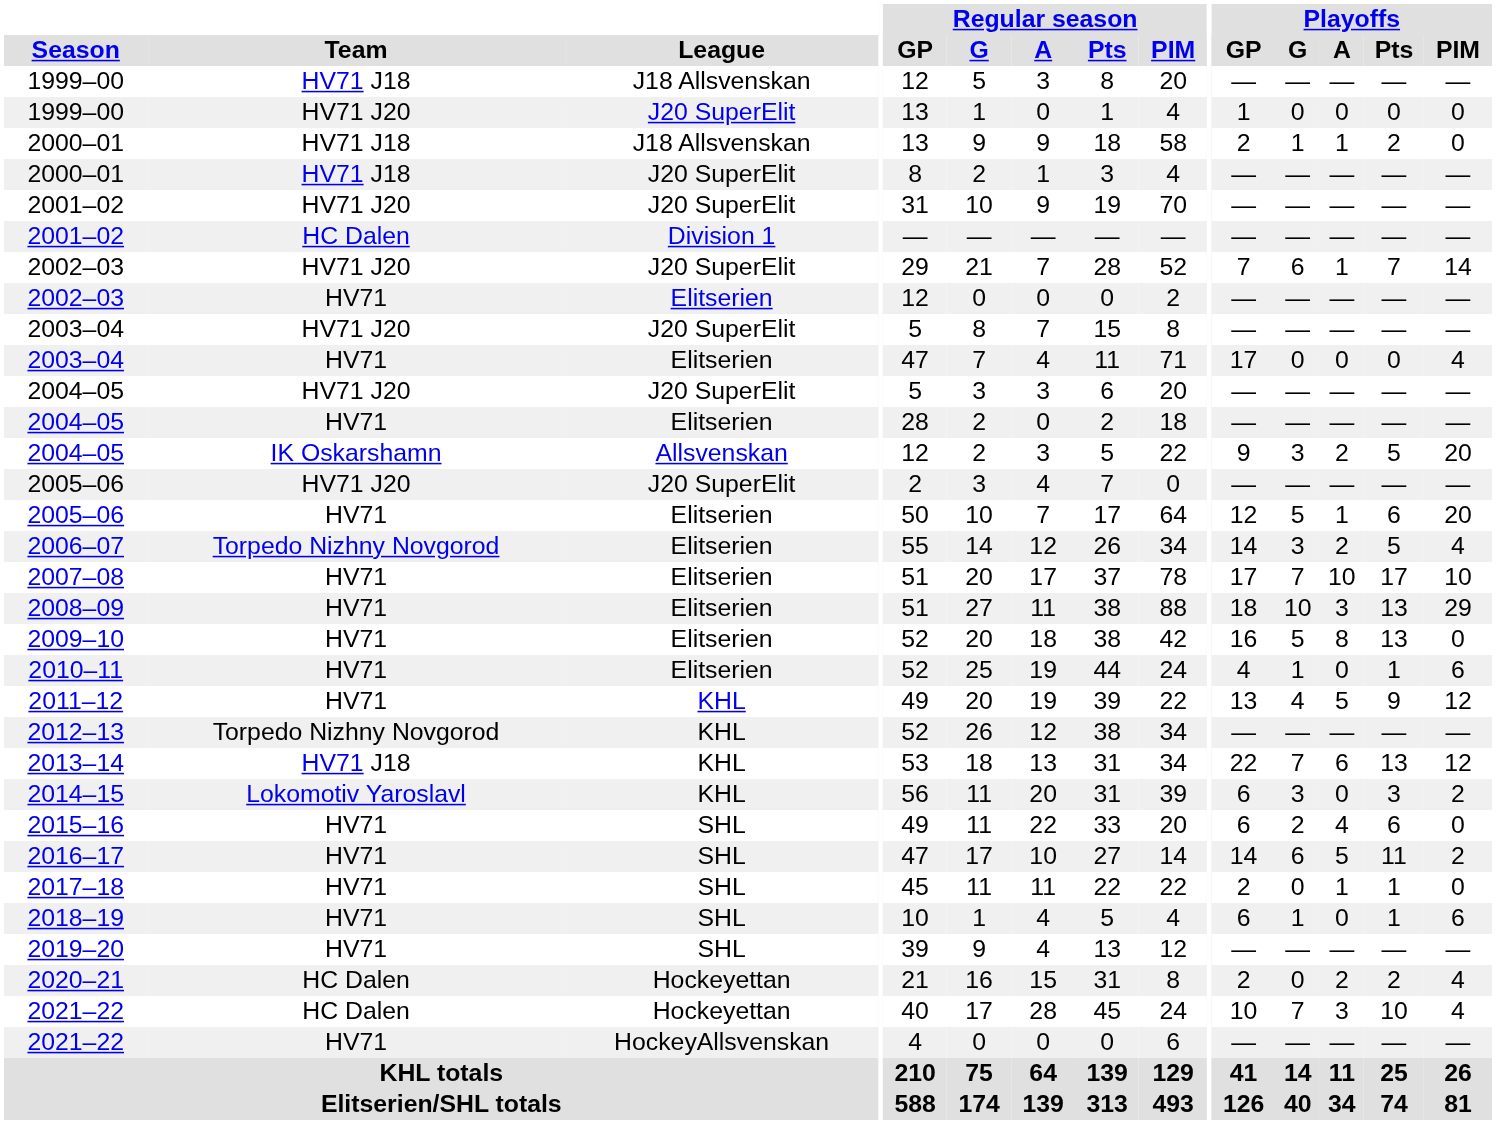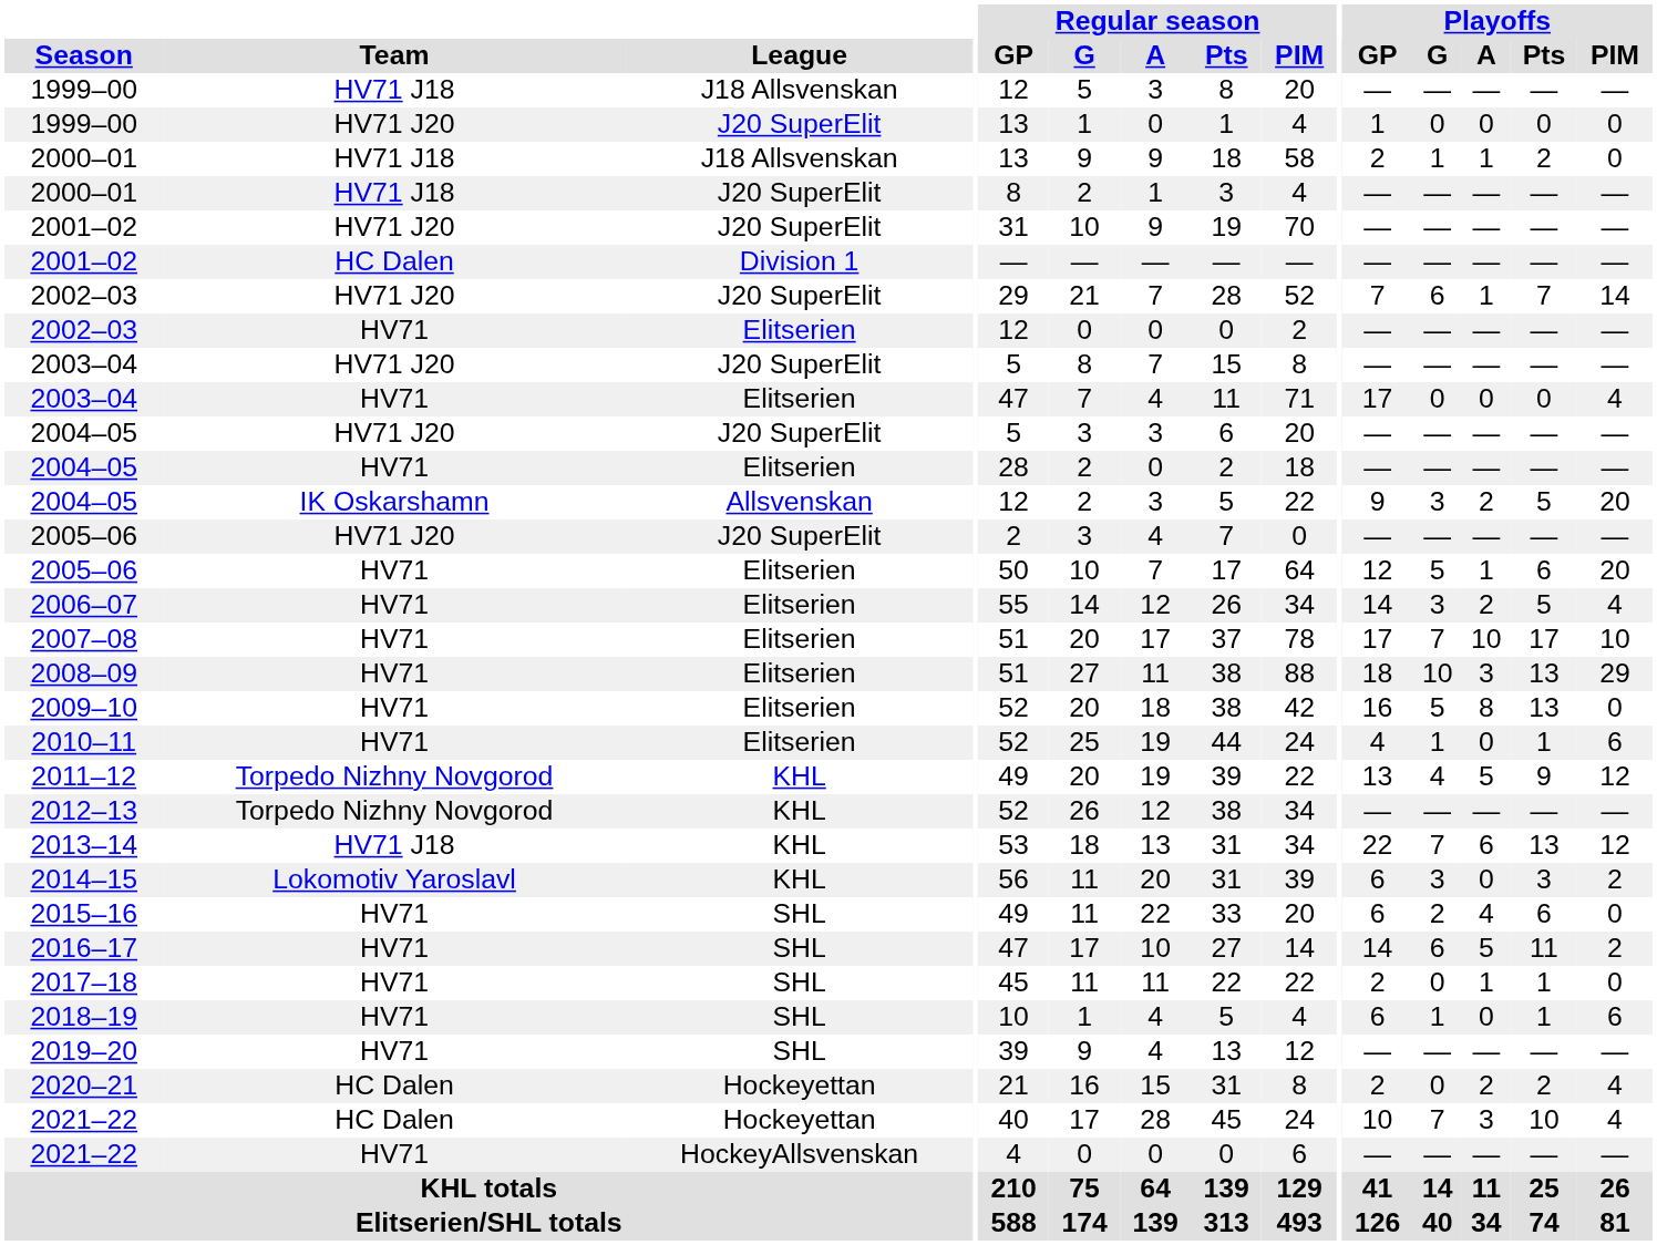 <table border="0" cellpadding="1" cellspacing="0" style="text-align:center; width:60em">
 <tr bgcolor="#e0e0e0">
 <th colspan="3" bgcolor="#ffffff"></th>
 <th rowspan="99" bgcolor="#ffffff"></th>
 <th colspan="5"><a href='#'>Regular season</a></th>
 <th rowspan="99" bgcolor="#ffffff"></th>
 <th colspan="5"><a href='#'>Playoffs</a></th>
 </tr>
 <tr bgcolor="#e0e0e0">
 <th><a href='#'>Season</a></th>
 <th>Team</th>
 <th>League</th>
 <th>GP</th>
 <th><a href='#'>G</a></th>
 <th><a href='#'>A</a></th>
 <th><a href='#'>Pts</a></th>
 <th><a href='#'>PIM</a></th>
 <th>GP</th>
 <th>G</th>
 <th>A</th>
 <th>Pts</th>
 <th>PIM</th>
 </tr>
 <tr>
 <td>1999–00</td>
 <td><a href='#'>HV71</a> J18</td>
 <td>J18 Allsvenskan</td>
 <td>12</td>
 <td>5</td>
 <td>3</td>
 <td>8</td>
 <td>20</td>
 <td>—</td>
 <td>—</td>
 <td>—</td>
 <td>—</td>
 <td>—</td>
 </tr>
 <tr bgcolor="#f0f0f0">
 <td>1999–00</td>
 <td>HV71 J20</td>
 <td><a href='#'>J20 SuperElit</a></td>
 <td>13</td>
 <td>1</td>
 <td>0</td>
 <td>1</td>
 <td>4</td>
 <td>1</td>
 <td>0</td>
 <td>0</td>
 <td>0</td>
 <td>0</td>
 </tr>
 <tr>
 <td>2000–01</td>
 <td>HV71 J18</td>
 <td>J18 Allsvenskan</td>
 <td>13</td>
 <td>9</td>
 <td>9</td>
 <td>18</td>
 <td>58</td>
 <td>2</td>
 <td>1</td>
 <td>1</td>
 <td>2</td>
 <td>0</td>
 </tr>
 <tr bgcolor="#f0f0f0">
 <td>2000–01</td>
 <td><a href='#'>HV71</a> J18</td>
 <td>J20 SuperElit</td>
 <td>8</td>
 <td>2</td>
 <td>1</td>
 <td>3</td>
 <td>4</td>
 <td>—</td>
 <td>—</td>
 <td>—</td>
 <td>—</td>
 <td>—</td>
 </tr>
 <tr>
 <td>2001–02</td>
 <td>HV71 J20</td>
 <td>J20 SuperElit</td>
 <td>31</td>
 <td>10</td>
 <td>9</td>
 <td>19</td>
 <td>70</td>
 <td>—</td>
 <td>—</td>
 <td>—</td>
 <td>—</td>
 <td>—</td>
 </tr>
 <tr bgcolor="#f0f0f0">
 <td><a href='#'>2001–02</a></td>
 <td><a href='#'>HC Dalen</a></td>
 <td><a href='#'>Division 1</a></td>
 <td>—</td>
 <td>—</td>
 <td>—</td>
 <td>—</td>
 <td>—</td>
 <td>—</td>
 <td>—</td>
 <td>—</td>
 <td>—</td>
 <td>—</td>
 </tr>
 <tr>
 <td>2002–03</td>
 <td>HV71 J20</td>
 <td>J20 SuperElit</td>
 <td>29</td>
 <td>21</td>
 <td>7</td>
 <td>28</td>
 <td>52</td>
 <td>7</td>
 <td>6</td>
 <td>1</td>
 <td>7</td>
 <td>14</td>
 </tr>
 <tr bgcolor="#f0f0f0">
 <td><a href='#'>2002–03</a></td>
 <td>HV71</td>
 <td><a href='#'>Elitserien</a></td>
 <td>12</td>
 <td>0</td>
 <td>0</td>
 <td>0</td>
 <td>2</td>
 <td>—</td>
 <td>—</td>
 <td>—</td>
 <td>—</td>
 <td>—</td>
 </tr>
 <tr>
 <td>2003–04</td>
 <td>HV71 J20</td>
 <td>J20 SuperElit</td>
 <td>5</td>
 <td>8</td>
 <td>7</td>
 <td>15</td>
 <td>8</td>
 <td>—</td>
 <td>—</td>
 <td>—</td>
 <td>—</td>
 <td>—</td>
 </tr>
 <tr bgcolor="#f0f0f0">
 <td><a href='#'>2003–04</a></td>
 <td>HV71</td>
 <td>Elitserien</td>
 <td>47</td>
 <td>7</td>
 <td>4</td>
 <td>11</td>
 <td>71</td>
 <td>17</td>
 <td>0</td>
 <td>0</td>
 <td>0</td>
 <td>4</td>
 </tr>
 <tr>
 <td>2004–05</td>
 <td>HV71 J20</td>
 <td>J20 SuperElit</td>
 <td>5</td>
 <td>3</td>
 <td>3</td>
 <td>6</td>
 <td>20</td>
 <td>—</td>
 <td>—</td>
 <td>—</td>
 <td>—</td>
 <td>—</td>
 </tr>
 <tr bgcolor="#f0f0f0">
 <td><a href='#'>2004–05</a></td>
 <td>HV71</td>
 <td>Elitserien</td>
 <td>28</td>
 <td>2</td>
 <td>0</td>
 <td>2</td>
 <td>18</td>
 <td>—</td>
 <td>—</td>
 <td>—</td>
 <td>—</td>
 <td>—</td>
 </tr>
 <tr>
 <td><a href='#'>2004–05</a></td>
 <td><a href='#'>IK Oskarshamn</a></td>
 <td><a href='#'>Allsvenskan</a></td>
 <td>12</td>
 <td>2</td>
 <td>3</td>
 <td>5</td>
 <td>22</td>
 <td>9</td>
 <td>3</td>
 <td>2</td>
 <td>5</td>
 <td>20</td>
 </tr>
 <tr bgcolor="#f0f0f0">
 <td>2005–06</td>
 <td>HV71 J20</td>
 <td>J20 SuperElit</td>
 <td>2</td>
 <td>3</td>
 <td>4</td>
 <td>7</td>
 <td>0</td>
 <td>—</td>
 <td>—</td>
 <td>—</td>
 <td>—</td>
 <td>—</td>
 </tr>
 <tr>
 <td><a href='#'>2005–06</a></td>
 <td>HV71</td>
 <td>Elitserien</td>
 <td>50</td>
 <td>10</td>
 <td>7</td>
 <td>17</td>
 <td>64</td>
 <td>12</td>
 <td>5</td>
 <td>1</td>
 <td>6</td>
 <td>20</td>
 </tr>
 <tr bgcolor="#f0f0f0">
 <td><a href='#'>2006–07</a></td>
-<td><a href='#'>Torpedo Nizhny Novgorod</a></td>
+<td>HV71</td>
 <td>Elitserien</td>
 <td>55</td>
 <td>14</td>
 <td>12</td>
 <td>26</td>
 <td>34</td>
 <td>14</td>
 <td>3</td>
 <td>2</td>
 <td>5</td>
 <td>4</td>
 </tr>
 <tr>
 <td><a href='#'>2007–08</a></td>
 <td>HV71</td>
 <td>Elitserien</td>
 <td>51</td>
 <td>20</td>
 <td>17</td>
 <td>37</td>
 <td>78</td>
 <td>17</td>
 <td>7</td>
 <td>10</td>
 <td>17</td>
 <td>10</td>
 </tr>
 <tr bgcolor="#f0f0f0">
 <td><a href='#'>2008–09</a></td>
 <td>HV71</td>
 <td>Elitserien</td>
 <td>51</td>
 <td>27</td>
 <td>11</td>
 <td>38</td>
 <td>88</td>
 <td>18</td>
 <td>10</td>
 <td>3</td>
 <td>13</td>
 <td>29</td>
 </tr>
 <tr>
 <td><a href='#'>2009–10</a></td>
 <td>HV71</td>
 <td>Elitserien</td>
 <td>52</td>
 <td>20</td>
 <td>18</td>
 <td>38</td>
 <td>42</td>
 <td>16</td>
 <td>5</td>
 <td>8</td>
 <td>13</td>
 <td>0</td>
 </tr>
 <tr bgcolor="#f0f0f0">
 <td><a href='#'>2010–11</a></td>
 <td>HV71</td>
 <td>Elitserien</td>
 <td>52</td>
 <td>25</td>
 <td>19</td>
 <td>44</td>
 <td>24</td>
 <td>4</td>
 <td>1</td>
 <td>0</td>
 <td>1</td>
 <td>6</td>
 </tr>
 <tr>
 <td><a href='#'>2011–12</a></td>
-<td>HV71</td>
+<td><a href='#'>Torpedo Nizhny Novgorod</a></td>
 <td><a href='#'>KHL</a></td>
 <td>49</td>
 <td>20</td>
 <td>19</td>
 <td>39</td>
 <td>22</td>
 <td>13</td>
 <td>4</td>
 <td>5</td>
 <td>9</td>
 <td>12</td>
 </tr>
 <tr bgcolor="#f0f0f0">
 <td><a href='#'>2012–13</a></td>
 <td>Torpedo Nizhny Novgorod</td>
 <td>KHL</td>
 <td>52</td>
 <td>26</td>
 <td>12</td>
 <td>38</td>
 <td>34</td>
 <td>—</td>
 <td>—</td>
 <td>—</td>
 <td>—</td>
 <td>—</td>
 </tr>
 <tr>
 <td><a href='#'>2013–14</a></td>
 <td><a href='#'>HV71</a> J18</td>
 <td>KHL</td>
 <td>53</td>
 <td>18</td>
 <td>13</td>
 <td>31</td>
 <td>34</td>
 <td>22</td>
 <td>7</td>
 <td>6</td>
 <td>13</td>
 <td>12</td>
 </tr>
 <tr bgcolor="#f0f0f0">
 <td><a href='#'>2014–15</a></td>
 <td><a href='#'>Lokomotiv Yaroslavl</a></td>
 <td>KHL</td>
 <td>56</td>
 <td>11</td>
 <td>20</td>
 <td>31</td>
 <td>39</td>
 <td>6</td>
 <td>3</td>
 <td>0</td>
 <td>3</td>
 <td>2</td>
 </tr>
 <tr>
 <td><a href='#'>2015–16</a></td>
 <td>HV71</td>
 <td>SHL</td>
 <td>49</td>
 <td>11</td>
 <td>22</td>
 <td>33</td>
 <td>20</td>
 <td>6</td>
 <td>2</td>
 <td>4</td>
 <td>6</td>
 <td>0</td>
 </tr>
 <tr bgcolor="#f0f0f0">
 <td><a href='#'>2016–17</a></td>
 <td>HV71</td>
 <td>SHL</td>
 <td>47</td>
 <td>17</td>
 <td>10</td>
 <td>27</td>
 <td>14</td>
 <td>14</td>
 <td>6</td>
 <td>5</td>
 <td>11</td>
 <td>2</td>
 </tr>
 <tr>
 <td><a href='#'>2017–18</a></td>
 <td>HV71</td>
 <td>SHL</td>
 <td>45</td>
 <td>11</td>
 <td>11</td>
 <td>22</td>
 <td>22</td>
 <td>2</td>
 <td>0</td>
 <td>1</td>
 <td>1</td>
 <td>0</td>
 </tr>
 <tr bgcolor="#f0f0f0">
 <td><a href='#'>2018–19</a></td>
 <td>HV71</td>
 <td>SHL</td>
 <td>10</td>
 <td>1</td>
 <td>4</td>
 <td>5</td>
 <td>4</td>
 <td>6</td>
 <td>1</td>
 <td>0</td>
 <td>1</td>
 <td>6</td>
 </tr>
 <tr>
 <td><a href='#'>2019–20</a></td>
 <td>HV71</td>
 <td>SHL</td>
 <td>39</td>
 <td>9</td>
 <td>4</td>
 <td>13</td>
 <td>12</td>
 <td>—</td>
 <td>—</td>
 <td>—</td>
 <td>—</td>
 <td>—</td>
 </tr>
 <tr bgcolor="#f0f0f0">
 <td><a href='#'>2020–21</a></td>
 <td>HC Dalen</td>
 <td>Hockeyettan</td>
 <td>21</td>
 <td>16</td>
 <td>15</td>
 <td>31</td>
 <td>8</td>
 <td>2</td>
 <td>0</td>
 <td>2</td>
 <td>2</td>
 <td>4</td>
 </tr>
 <tr>
 <td><a href='#'>2021–22</a></td>
 <td>HC Dalen</td>
 <td>Hockeyettan</td>
 <td>40</td>
 <td>17</td>
 <td>28</td>
 <td>45</td>
 <td>24</td>
 <td>10</td>
 <td>7</td>
 <td>3</td>
 <td>10</td>
 <td>4</td>
 </tr>
 <tr bgcolor="#f0f0f0">
 <td><a href='#'>2021–22</a></td>
 <td>HV71</td>
 <td>HockeyAllsvenskan</td>
 <td>4</td>
 <td>0</td>
 <td>0</td>
 <td>0</td>
 <td>6</td>
 <td>—</td>
 <td>—</td>
 <td>—</td>
 <td>—</td>
 <td>—</td>
 </tr>
 <tr>
 </tr>
 <tr ALIGN="center" bgcolor="#e0e0e0">
 <th colspan="3">KHL totals</th>
 <th ALIGN="center">210</th>
 <th ALIGN="center">75</th>
 <th ALIGN="center">64</th>
 <th ALIGN="center">139</th>
 <th ALIGN="center">129</th>
 <th ALIGN="center">41</th>
 <th ALIGN="center">14</th>
 <th ALIGN="center">11</th>
 <th ALIGN="center">25</th>
 <th ALIGN="center">26</th>
 </tr>
 <tr>
 </tr>
 <tr ALIGN="center" bgcolor="#e0e0e0">
 <th colspan="3">Elitserien/SHL totals</th>
 <th ALIGN="center">588</th>
 <th ALIGN="center">174</th>
 <th ALIGN="center">139</th>
 <th ALIGN="center">313</th>
 <th ALIGN="center">493</th>
 <th ALIGN="center">126</th>
 <th ALIGN="center">40</th>
 <th ALIGN="center">34</th>
 <th ALIGN="center">74</th>
 <th ALIGN="center">81</th>
 </tr>
 </table>
